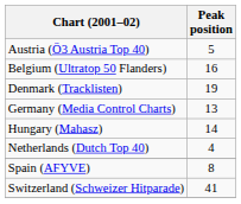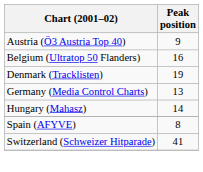 <table class="wikitable sortable">
 <tr>
 <th>Chart (2001–02)</th>
 <th>Peak<br>position</th>
 </tr>
 <tr>
 <td>Austria (<a href='#'>Ö3 Austria Top 40</a>)</td>
-<td align="center">5</td>
+<td align="center">9</td>
 </tr>
 <tr>
 <td>Belgium (<a href='#'>Ultratop 50</a> Flanders)</td>
 <td align="center">16</td>
 </tr>
 <tr>
 <td>Denmark (<a href='#'>Tracklisten</a>)</td>
 <td align="center">19</td>
 </tr>
 <tr>
 <td>Germany (<a href='#'>Media Control Charts</a>)</td>
 <td align="center">13</td>
 </tr>
 <tr>
 <td>Hungary (<a href='#'>Mahasz</a>)</td>
 <td align="center">14</td>
 </tr>
 <tr>
-<td>Netherlands (<a href='#'>Dutch Top 40</a>)</td>
-<td align="center">4</td>
-</tr>
-<tr>
 </tr>
 <tr>
 <td>Spain (<a href='#'>AFYVE</a>)</td>
 <td align="center">8</td>
 </tr>
 <tr>
 <td>Switzerland (<a href='#'>Schweizer Hitparade</a>)</td>
 <td align="center">41</td>
 </tr>
 <tr>
 </tr>
 </table>
